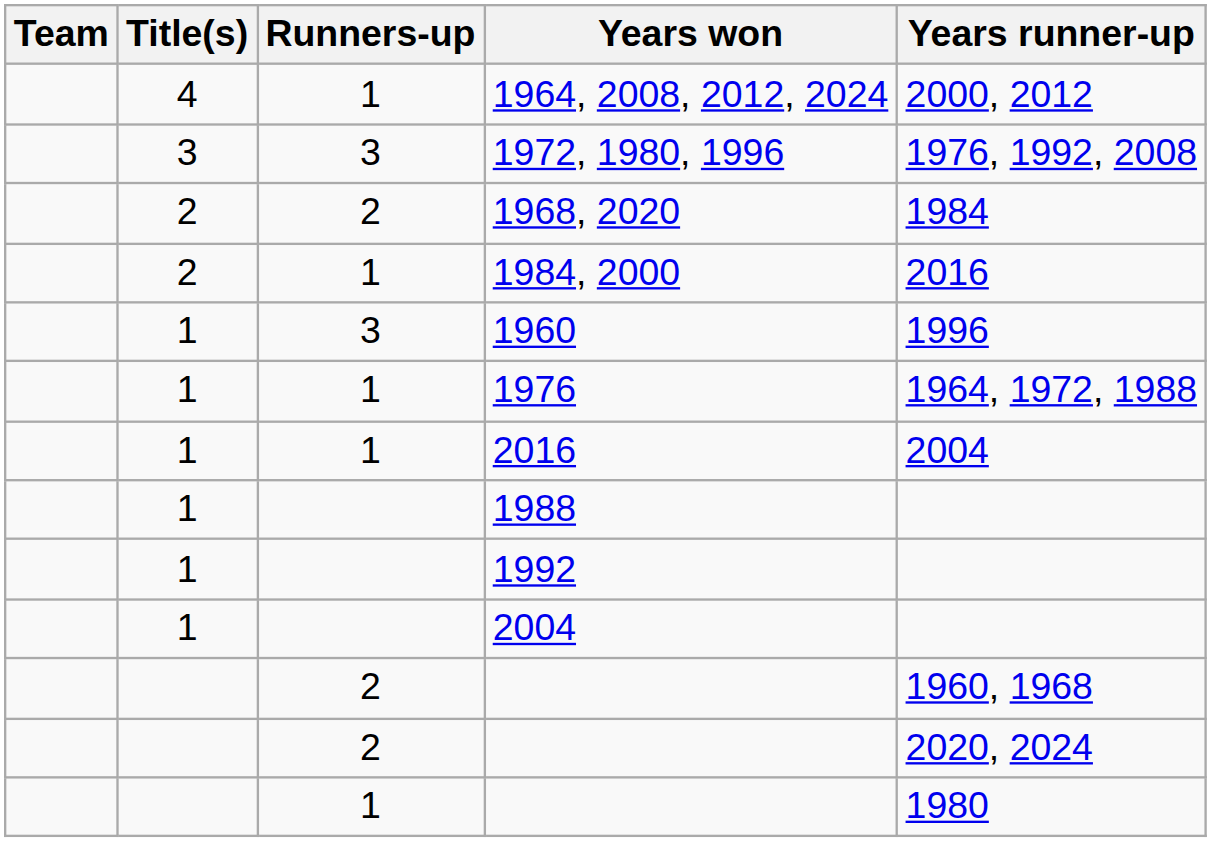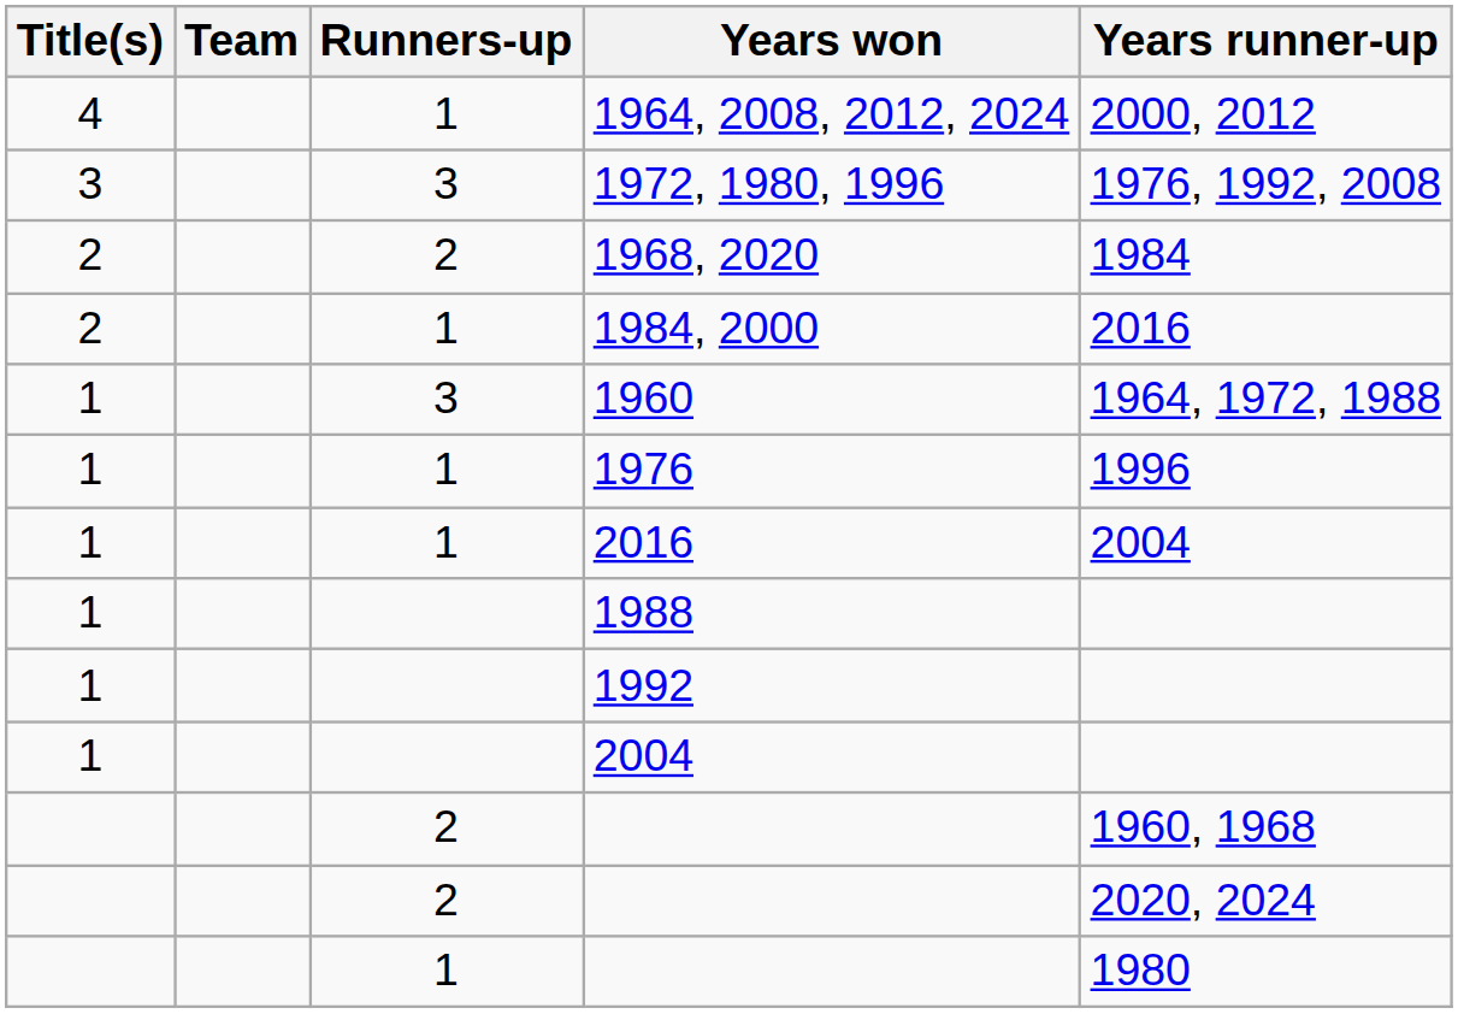 <table class="wikitable sortable plainrowheaders">
 <tr>
+<th scope="col">Title(s)</th>
 <th scope="col">Team</th>
-<th scope="col">Title(s)</th>
 <th scope="col">Runners-up</th>
 <th scope="col">Years won</th>
 <th scope="col">Years runner-up</th>
 </tr>
 <tr>
+<td style="text-align:center;">4</td>
 <td></td>
-<td style="text-align:center;">4</td>
 <td style="text-align:center;">1</td>
 <td><a href='#'>1964</a>, <a href='#'>2008</a>, <a href='#'>2012</a>, <a href='#'>2024</a></td>
 <td><a href='#'>2000</a>, <a href='#'>2012</a></td>
 </tr>
 <tr>
+<td style="text-align:center;">3</td>
 <td></td>
-<td style="text-align:center;">3</td>
 <td style="text-align:center;">3</td>
 <td><a href='#'>1972</a>, <a href='#'>1980</a>, <a href='#'>1996</a></td>
 <td><a href='#'>1976</a>, <a href='#'>1992</a>, <a href='#'>2008</a></td>
 </tr>
 <tr>
+<td style="text-align:center;">2</td>
 <td></td>
-<td style="text-align:center;">2</td>
 <td style="text-align:center;">2</td>
 <td><a href='#'>1968</a>, <a href='#'>2020</a></td>
 <td><a href='#'>1984</a></td>
 </tr>
 <tr>
+<td style="text-align:center;">2</td>
 <td></td>
-<td style="text-align:center;">2</td>
 <td style="text-align:center;">1</td>
 <td><a href='#'>1984</a>, <a href='#'>2000</a></td>
 <td><a href='#'>2016</a></td>
 </tr>
 <tr>
+<td style="text-align:center;">1</td>
+<td></td>
+<td style="text-align:center;">3</td>
+<td><a href='#'>1960</a></td>
+<td><a href='#'>1964</a>, <a href='#'>1972</a>, <a href='#'>1988</a></td>
+</tr>
+<tr>
+<td style="text-align:center;">1</td>
 <td></td>
 <td style="text-align:center;">1</td>
-<td style="text-align:center;">3</td>
-<td><a href='#'>1960</a></td>
+<td><a href='#'>1976</a></td>
 <td><a href='#'>1996</a></td>
 </tr>
 <tr>
+<td style="text-align:center;">1</td>
 <td></td>
-<td style="text-align:center;">1</td>
-<td style="text-align:center;">1</td>
-<td><a href='#'>1976</a></td>
-<td><a href='#'>1964</a>, <a href='#'>1972</a>, <a href='#'>1988</a></td>
-</tr>
-<tr>
-<td></td>
-<td style="text-align:center;">1</td>
 <td style="text-align:center;">1</td>
 <td><a href='#'>2016</a></td>
 <td><a href='#'>2004</a></td>
 </tr>
 <tr>
+<td style="text-align:center;">1</td>
 <td></td>
-<td style="text-align:center;">1</td>
 <td></td>
 <td><a href='#'>1988</a></td>
 <td></td>
 </tr>
 <tr>
+<td style="text-align:center;">1</td>
 <td></td>
-<td style="text-align:center;">1</td>
 <td></td>
 <td><a href='#'>1992</a></td>
 <td></td>
 </tr>
 <tr>
+<td style="text-align:center;">1</td>
 <td></td>
-<td style="text-align:center;">1</td>
 <td></td>
 <td><a href='#'>2004</a></td>
 <td></td>
 </tr>
 <tr>
 <td></td>
 <td></td>
 <td style="text-align:center;">2</td>
 <td></td>
 <td><a href='#'>1960</a>, <a href='#'>1968</a></td>
 </tr>
 <tr>
 <td></td>
 <td></td>
 <td style="text-align:center;">2</td>
 <td></td>
 <td><a href='#'>2020</a>, <a href='#'>2024</a></td>
 </tr>
 <tr>
 <td></td>
 <td></td>
 <td style="text-align:center;">1</td>
 <td></td>
 <td><a href='#'>1980</a></td>
 </tr>
 </table>
